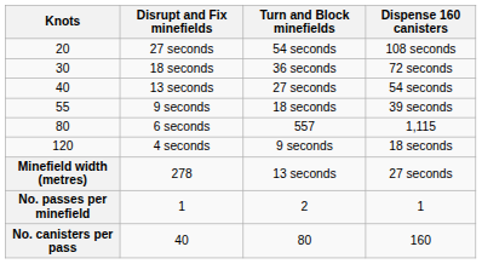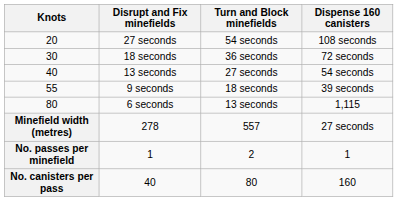 <table class="wikitable" style="text-align: center;">
 <tr>
 <th>Knots</th>
 <th>Disrupt and Fix minefields</th>
 <th>Turn and Block minefields</th>
 <th>Dispense 160 canisters</th>
 </tr>
 <tr>
 <td>20</td>
 <td>27 seconds</td>
 <td>54 seconds</td>
 <td>108 seconds</td>
 </tr>
 <tr>
 <td>30</td>
 <td>18 seconds</td>
 <td>36 seconds</td>
 <td>72 seconds</td>
 </tr>
 <tr>
 <td>40</td>
 <td>13 seconds</td>
 <td>27 seconds</td>
 <td>54 seconds</td>
 </tr>
 <tr>
 <td>55</td>
 <td>9 seconds</td>
 <td>18 seconds</td>
 <td>39 seconds</td>
 </tr>
 <tr>
 <td>80</td>
 <td>6 seconds</td>
-<td>557</td>
+<td>13 seconds</td>
 <td>1,115</td>
-</tr>
-<tr>
-<td>120</td>
-<td>4 seconds</td>
-<td>9 seconds</td>
-<td>18 seconds</td>
 </tr>
 <tr>
 <th>Minefield width (metres)</th>
 <td>278</td>
-<td>13 seconds</td>
+<td>557</td>
 <td>27 seconds</td>
 </tr>
 <tr>
 <th>No. passes per minefield</th>
 <td>1</td>
 <td>2</td>
 <td>1</td>
 </tr>
 <tr>
 <th>No. canisters per pass</th>
 <td>40</td>
 <td>80</td>
 <td>160</td>
 </tr>
 </table>
